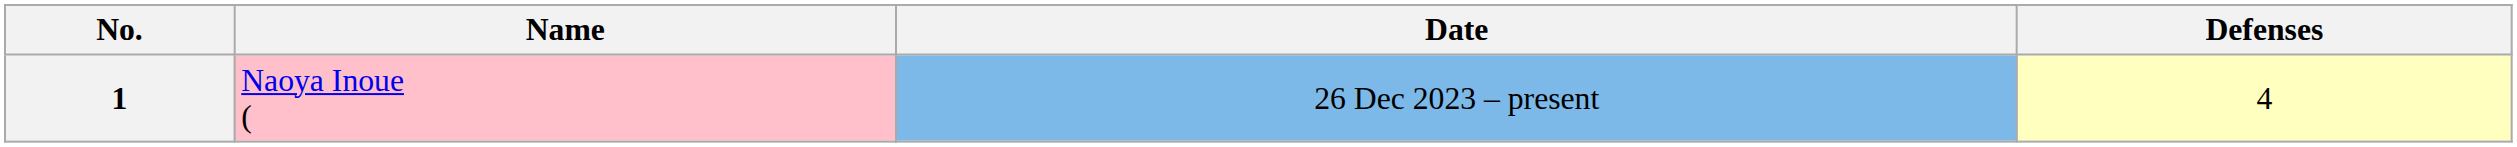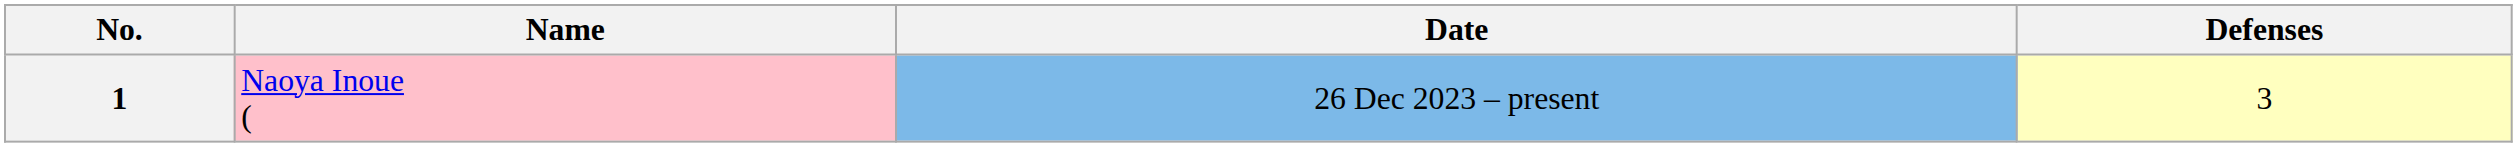 <table class="wikitable sortable" style="width:80%">
 <tr>
 <th>No.</th>
 <th>Name</th>
 <th>Date</th>
 <th>Defenses</th>
 </tr>
 <tr align=center>
 <th>1</th>
 <td align=left style="background: pink;"><a href='#'>Naoya Inoue</a><br>(</td>
 <td style="background:#7CB9E8;">26 Dec 2023 – present</td>
-<td style="background:#ffffbf;">4</td>
+<td style="background:#ffffbf;">3</td>
 </tr>
 </table>
